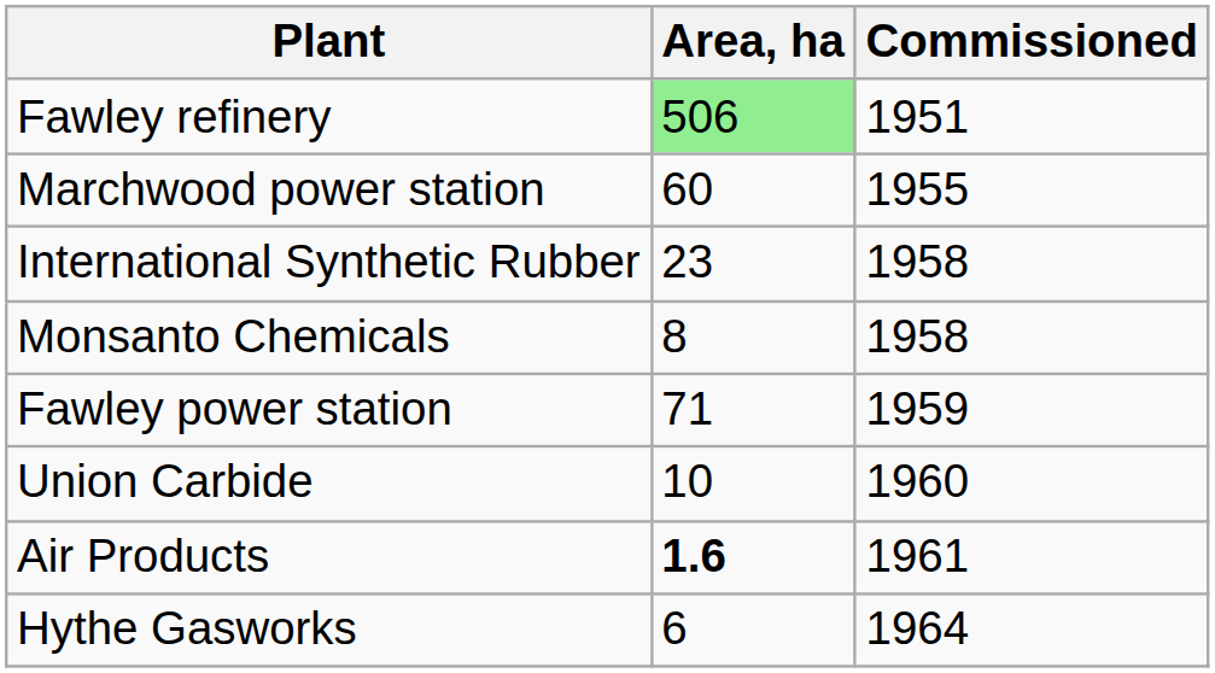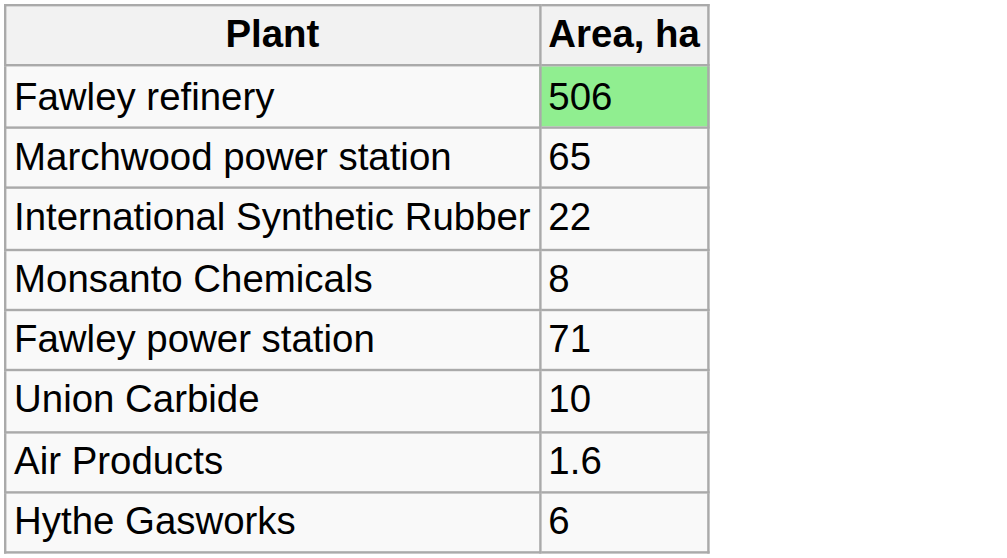 <table class="wikitable">
 <tr>
 <th>Plant</th>
 <th>Area, ha</th>
-<th>Commissioned</th>
 </tr>
 <tr>
 <td>Fawley refinery</td>
 <td style="background: lightgreen;">506</td>
-<td>1951</td>
 </tr>
 <tr>
 <td>Marchwood power station</td>
-<td>60</td>
-<td>1955</td>
+<td>65</td>
 </tr>
 <tr>
 <td>International Synthetic Rubber</td>
-<td>23</td>
-<td>1958</td>
+<td>22</td>
 </tr>
 <tr>
 <td>Monsanto Chemicals</td>
 <td>8</td>
-<td>1958</td>
 </tr>
 <tr>
 <td>Fawley power station</td>
 <td>71</td>
-<td>1959</td>
 </tr>
 <tr>
 <td>Union Carbide</td>
 <td>10</td>
-<td>1960</td>
 </tr>
 <tr>
 <td>Air Products</td>
-<td><strong>1.6</strong></td>
-<td>1961</td>
+<td>1.6</td>
 </tr>
 <tr>
 <td>Hythe Gasworks</td>
 <td>6</td>
-<td>1964</td>
 </tr>
 </table>
